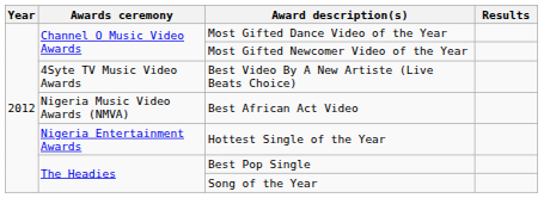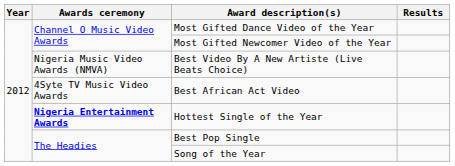 <table class="wikitable">
 <tr>
 <th>Year</th>
 <th width="250">Awards ceremony</th>
 <th width="450">Award description(s)</th>
 <th width="75">Results</th>
 </tr>
 <tr>
 <td rowspan="7">2012</td>
 <td rowspan="2"><a href='#'>Channel O Music Video Awards</a></td>
 <td>Most Gifted Dance Video of the Year</td>
 <td></td>
 </tr>
 <tr>
 <td>Most Gifted Newcomer Video of the Year</td>
 <td></td>
 </tr>
 <tr>
-<td>4Syte TV Music Video Awards</td>
+<td rowspan="1">Nigeria Music Video Awards (NMVA)</td>
 <td>Best Video By A New Artiste (Live Beats Choice)</td>
 <td></td>
 </tr>
 <tr>
-<td rowspan="1">Nigeria Music Video Awards (NMVA)</td>
+<td>4Syte TV Music Video Awards</td>
 <td>Best African Act Video</td>
 <td></td>
 </tr>
 <tr>
-<td><a href='#'>Nigeria Entertainment Awards</a></td>
+<td><strong><a href='#'>Nigeria Entertainment Awards</a></strong></td>
 <td>Hottest Single of the Year</td>
 <td></td>
 </tr>
 <tr>
 <td rowspan="2"><a href='#'>The Headies</a></td>
 <td>Best Pop Single</td>
 <td></td>
 </tr>
 <tr>
 <td>Song of the Year</td>
 <td></td>
 </tr>
 </table>
